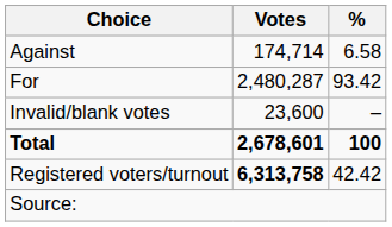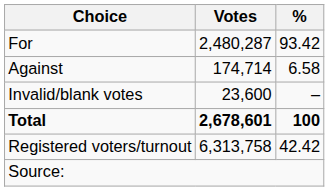 <table class=wikitable style=text-align:right>
 <tr>
 <th>Choice</th>
 <th>Votes</th>
 <th>%</th>
 </tr>
 <tr>
+<td align=left>For</td>
+<td>2,480,287</td>
+<td>93.42</td>
+</tr>
+<tr>
 <td align=left>Against</td>
 <td>174,714</td>
 <td>6.58</td>
-</tr>
-<tr>
-<td align=left>For</td>
-<td>2,480,287</td>
-<td>93.42</td>
 </tr>
 <tr>
 <td align=left>Invalid/blank votes</td>
 <td>23,600</td>
 <td>–</td>
 </tr>
 <tr>
 <td align=left><strong>Total</strong></td>
 <td><strong>2,678,601</strong></td>
 <td><strong>100</strong></td>
 </tr>
 <tr>
 <td align=left>Registered voters/turnout</td>
-<td><strong>6,313,758</strong></td>
+<td>6,313,758</td>
 <td>42.42</td>
 </tr>
 <tr>
 <td align=left colspan=3>Source: </td>
 </tr>
 </table>
